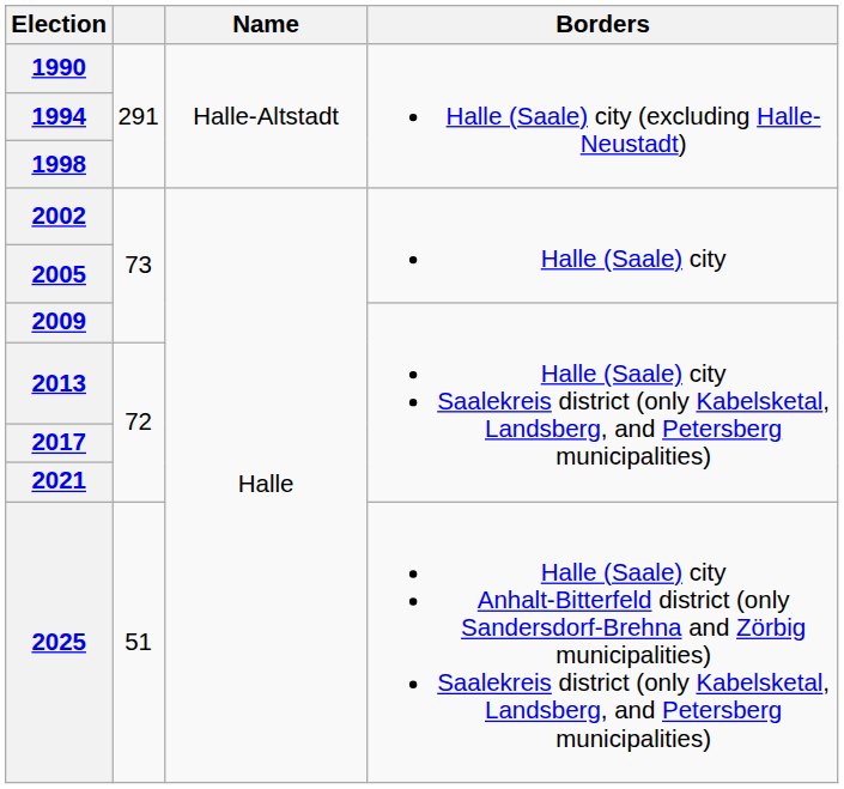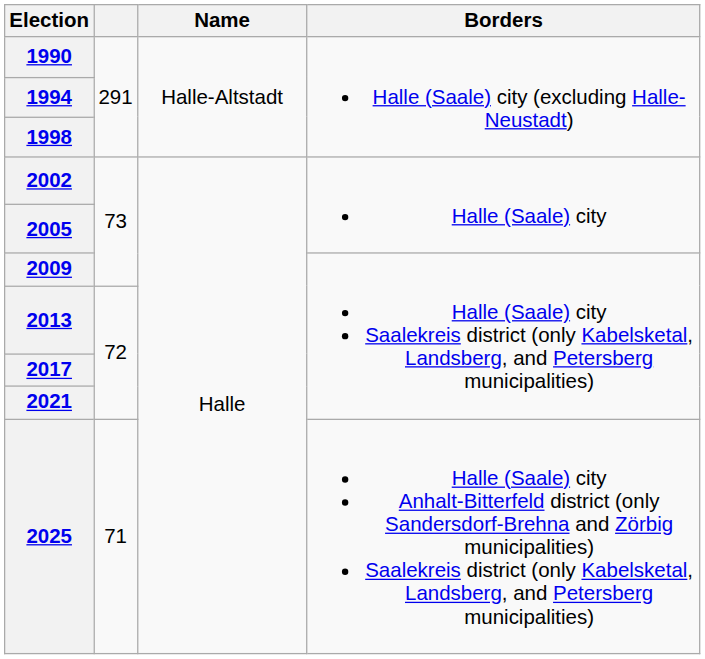 <table class=wikitable style="text-align:center">
 <tr>
 <th>Election</th>
 <th></th>
 <th width=125px>Name</th>
 <th width=300px>Borders</th>
 </tr>
 <tr>
 <th><a href='#'>1990</a></th>
 <td rowspan=3>291</td>
 <td rowspan=3>Halle-Altstadt</td>
 <td rowspan=3><br><ul><li><a href='#'>Halle (Saale)</a> city (excluding <a href='#'>Halle-Neustadt</a>)</li></ul></td>
 </tr>
 <tr>
 <th><a href='#'>1994</a></th>
 </tr>
 <tr>
 <th><a href='#'>1998</a></th>
 </tr>
 <tr>
 <th><a href='#'>2002</a></th>
 <td rowspan=3>73</td>
 <td rowspan=7>Halle</td>
 <td rowspan=2><br><ul><li><a href='#'>Halle (Saale)</a> city</li></ul></td>
 </tr>
 <tr>
 <th><a href='#'>2005</a></th>
 </tr>
 <tr>
 <th><a href='#'>2009</a></th>
 <td rowspan=4><br><ul><li><a href='#'>Halle (Saale)</a> city</li><li><a href='#'>Saalekreis</a> district (only <a href='#'>Kabelsketal</a>, <a href='#'>Landsberg</a>, and <a href='#'>Petersberg</a> municipalities)</li></ul></td>
 </tr>
 <tr>
 <th><a href='#'>2013</a></th>
 <td rowspan=3>72</td>
 </tr>
 <tr>
 <th><a href='#'>2017</a></th>
 </tr>
 <tr>
 <th><a href='#'>2021</a></th>
 </tr>
 <tr>
 <th><a href='#'>2025</a></th>
-<td>51</td>
+<td>71</td>
 <td><br><ul><li><a href='#'>Halle (Saale)</a> city</li><li><a href='#'>Anhalt-Bitterfeld</a> district (only <a href='#'>Sandersdorf-Brehna</a> and <a href='#'>Zörbig</a> municipalities)</li><li><a href='#'>Saalekreis</a> district (only <a href='#'>Kabelsketal</a>, <a href='#'>Landsberg</a>, and <a href='#'>Petersberg</a> municipalities)</li></ul></td>
 </tr>
 </table>
